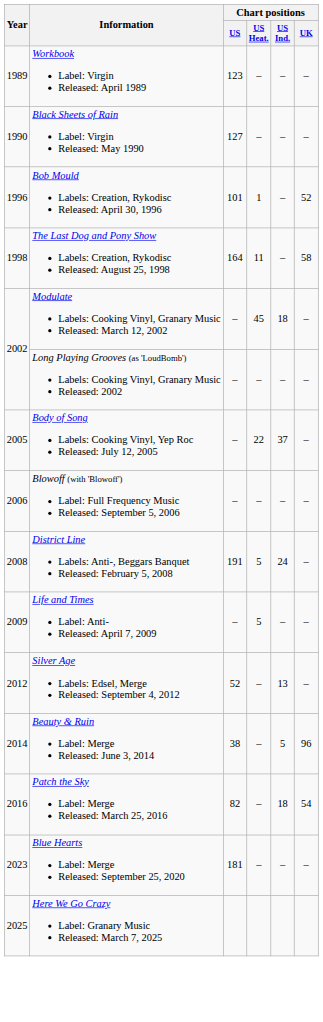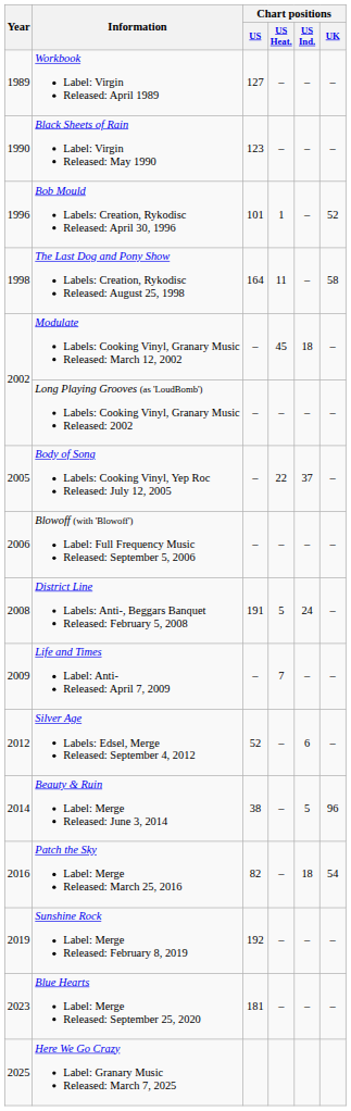 <table class="wikitable" style=text-align:center;>
 <tr>
 <th rowspan=2>Year</th>
 <th rowspan=2>Information</th>
 <th colspan=4>Chart positions</th>
 </tr>
 <tr style="font-size:smaller;">
 <th width=30><a href='#'>US</a><br></th>
 <th width=30><a href='#'>US Heat.</a><br></th>
 <th width=30><a href='#'>US Ind.</a><br></th>
 <th width=30><a href='#'>UK</a><br></th>
 </tr>
 <tr>
 <td>1989</td>
 <td align=left><em><a href='#'>Workbook</a></em><br><ul><li>Label: Virgin</li><li>Released: April 1989</li></ul></td>
-<td>123</td>
+<td>127</td>
 <td>–</td>
 <td>–</td>
 <td>–</td>
 </tr>
 <tr>
 <td>1990</td>
 <td align=left><em><a href='#'>Black Sheets of Rain</a></em><br><ul><li>Label: Virgin</li><li>Released: May 1990</li></ul></td>
-<td>127</td>
+<td>123</td>
 <td>–</td>
 <td>–</td>
 <td>–</td>
 </tr>
 <tr>
 <td>1996</td>
 <td align=left><em><a href='#'>Bob Mould</a></em><br><ul><li>Labels: Creation, Rykodisc</li><li>Released: April 30, 1996</li></ul></td>
 <td>101</td>
 <td>1</td>
 <td>–</td>
 <td>52</td>
 </tr>
 <tr>
 <td>1998</td>
 <td align=left><em><a href='#'>The Last Dog and Pony Show</a></em><br><ul><li>Labels: Creation, Rykodisc</li><li>Released: August 25, 1998</li></ul></td>
 <td>164</td>
 <td>11</td>
 <td>–</td>
 <td>58</td>
 </tr>
 <tr>
 <td rowspan=2>2002</td>
 <td align=left><em><a href='#'>Modulate</a></em><br><ul><li>Labels: Cooking Vinyl, Granary Music</li><li>Released: March 12, 2002</li></ul></td>
 <td>–</td>
 <td>45</td>
 <td>18</td>
 <td>–</td>
 </tr>
 <tr>
 <td align=left><em>Long Playing Grooves</em> <small>(as 'LoudBomb')</small><br><ul><li>Labels: Cooking Vinyl, Granary Music</li><li>Released: 2002</li></ul></td>
 <td>–</td>
 <td>–</td>
 <td>–</td>
 <td>–</td>
 </tr>
 <tr>
 <td>2005</td>
 <td align=left><em><a href='#'>Body of Song</a></em><br><ul><li>Labels: Cooking Vinyl, Yep Roc</li><li>Released: July 12, 2005</li></ul></td>
 <td>–</td>
 <td>22</td>
 <td>37</td>
 <td>–</td>
 </tr>
 <tr>
 <td>2006</td>
 <td align=left><em>Blowoff</em> <small>(with 'Blowoff')</small><br><ul><li>Label: Full Frequency Music</li><li>Released: September 5, 2006</li></ul></td>
 <td>–</td>
 <td>–</td>
 <td>–</td>
 <td>–</td>
 </tr>
 <tr>
 <td>2008</td>
 <td align=left><em><a href='#'>District Line</a></em><br><ul><li>Labels: Anti-, Beggars Banquet</li><li>Released: February 5, 2008</li></ul></td>
 <td>191</td>
 <td>5</td>
 <td>24</td>
 <td>–</td>
 </tr>
 <tr>
 <td>2009</td>
 <td align=left><em><a href='#'>Life and Times</a></em><br><ul><li>Label: Anti-</li><li>Released: April 7, 2009</li></ul></td>
 <td>–</td>
-<td>5</td>
+<td>7</td>
 <td>–</td>
 <td>–</td>
 </tr>
 <tr>
 <td>2012</td>
 <td align=left><em><a href='#'>Silver Age</a></em><br><ul><li>Labels: Edsel, Merge</li><li>Released: September 4, 2012</li></ul></td>
 <td>52</td>
 <td>–</td>
-<td>13</td>
+<td>6</td>
 <td>–</td>
 </tr>
 <tr>
 <td>2014</td>
 <td align=left><em><a href='#'>Beauty & Ruin</a></em><br><ul><li>Label: Merge</li><li>Released: June 3, 2014</li></ul></td>
 <td>38</td>
 <td>–</td>
 <td>5</td>
 <td>96</td>
 </tr>
 <tr>
 <td>2016</td>
 <td align=left><em><a href='#'>Patch the Sky</a></em><br><ul><li>Label: Merge</li><li>Released: March 25, 2016</li></ul></td>
 <td>82</td>
 <td>–</td>
 <td>18</td>
 <td>54</td>
 </tr>
 <tr>
+<td>2019</td>
+<td align=left><em><a href='#'>Sunshine Rock</a></em><br><ul><li>Label: Merge</li><li>Released: February 8, 2019</li></ul></td>
+<td>192</td>
+<td>–</td>
+<td>–</td>
+<td>–</td>
+</tr>
+<tr>
 <td>2023</td>
 <td align=left><em><a href='#'>Blue Hearts</a></em><br><ul><li>Label: Merge</li><li>Released: September 25, 2020</li></ul></td>
 <td>181</td>
 <td>–</td>
 <td>–</td>
 <td>–</td>
 </tr>
 <tr>
 <td>2025</td>
 <td align=left><em><a href='#'>Here We Go Crazy</a></em><br><ul><li>Label: Granary Music</li><li>Released: March 7, 2025</li></ul></td>
 <td></td>
 <td></td>
 <td></td>
 <td></td>
 </tr>
 </table>
